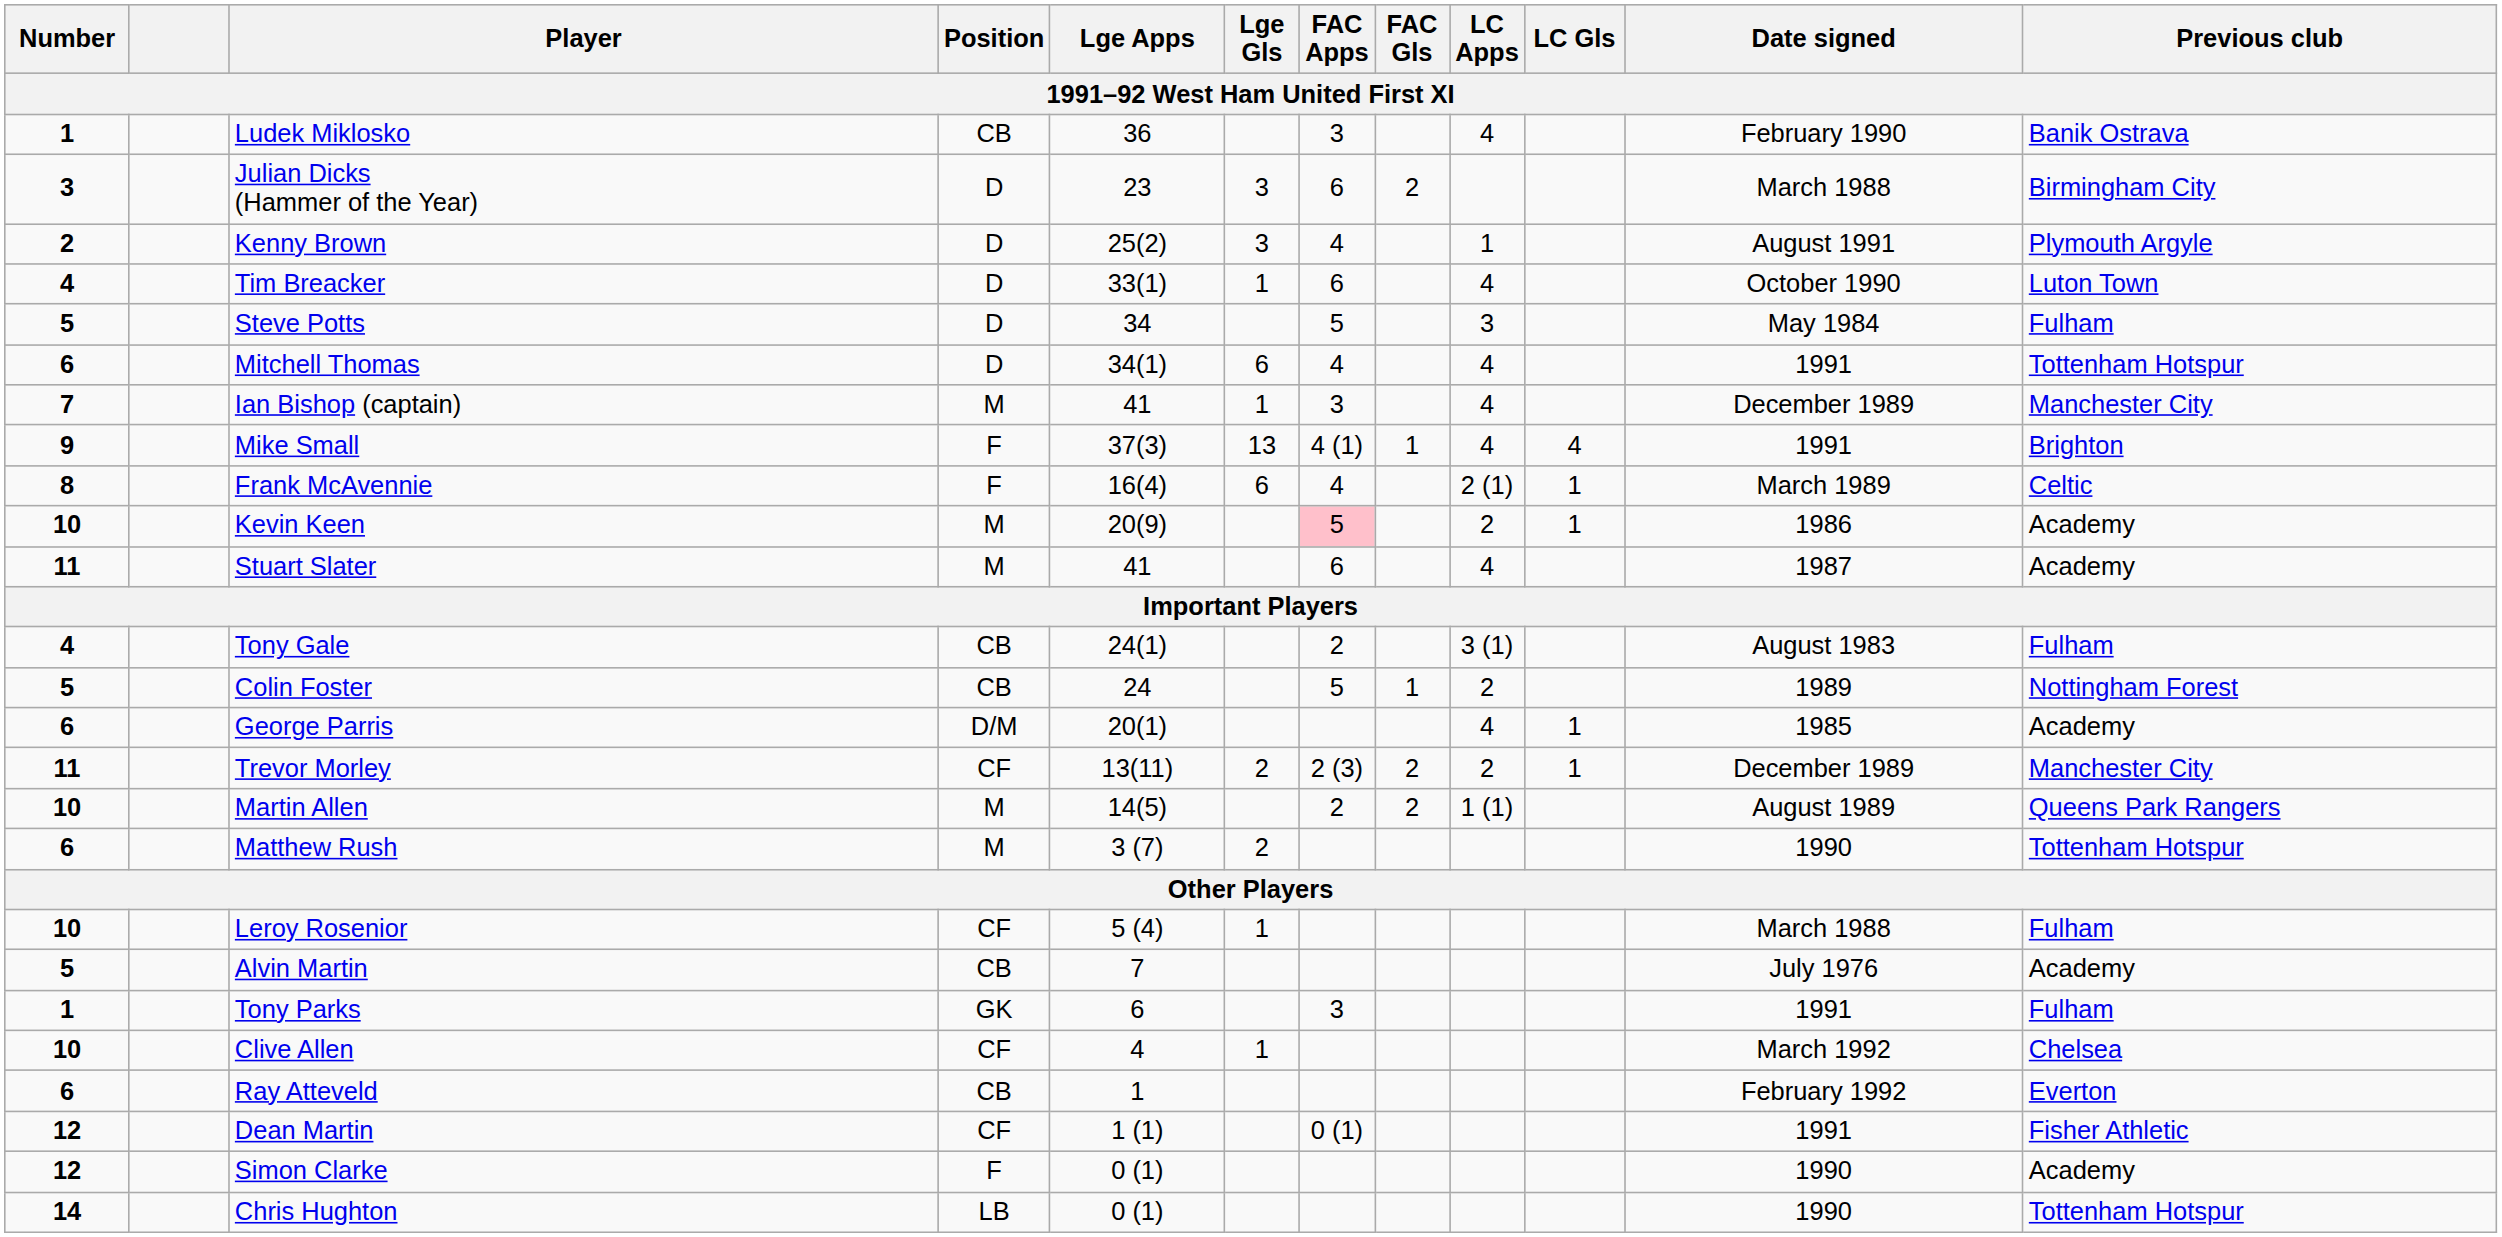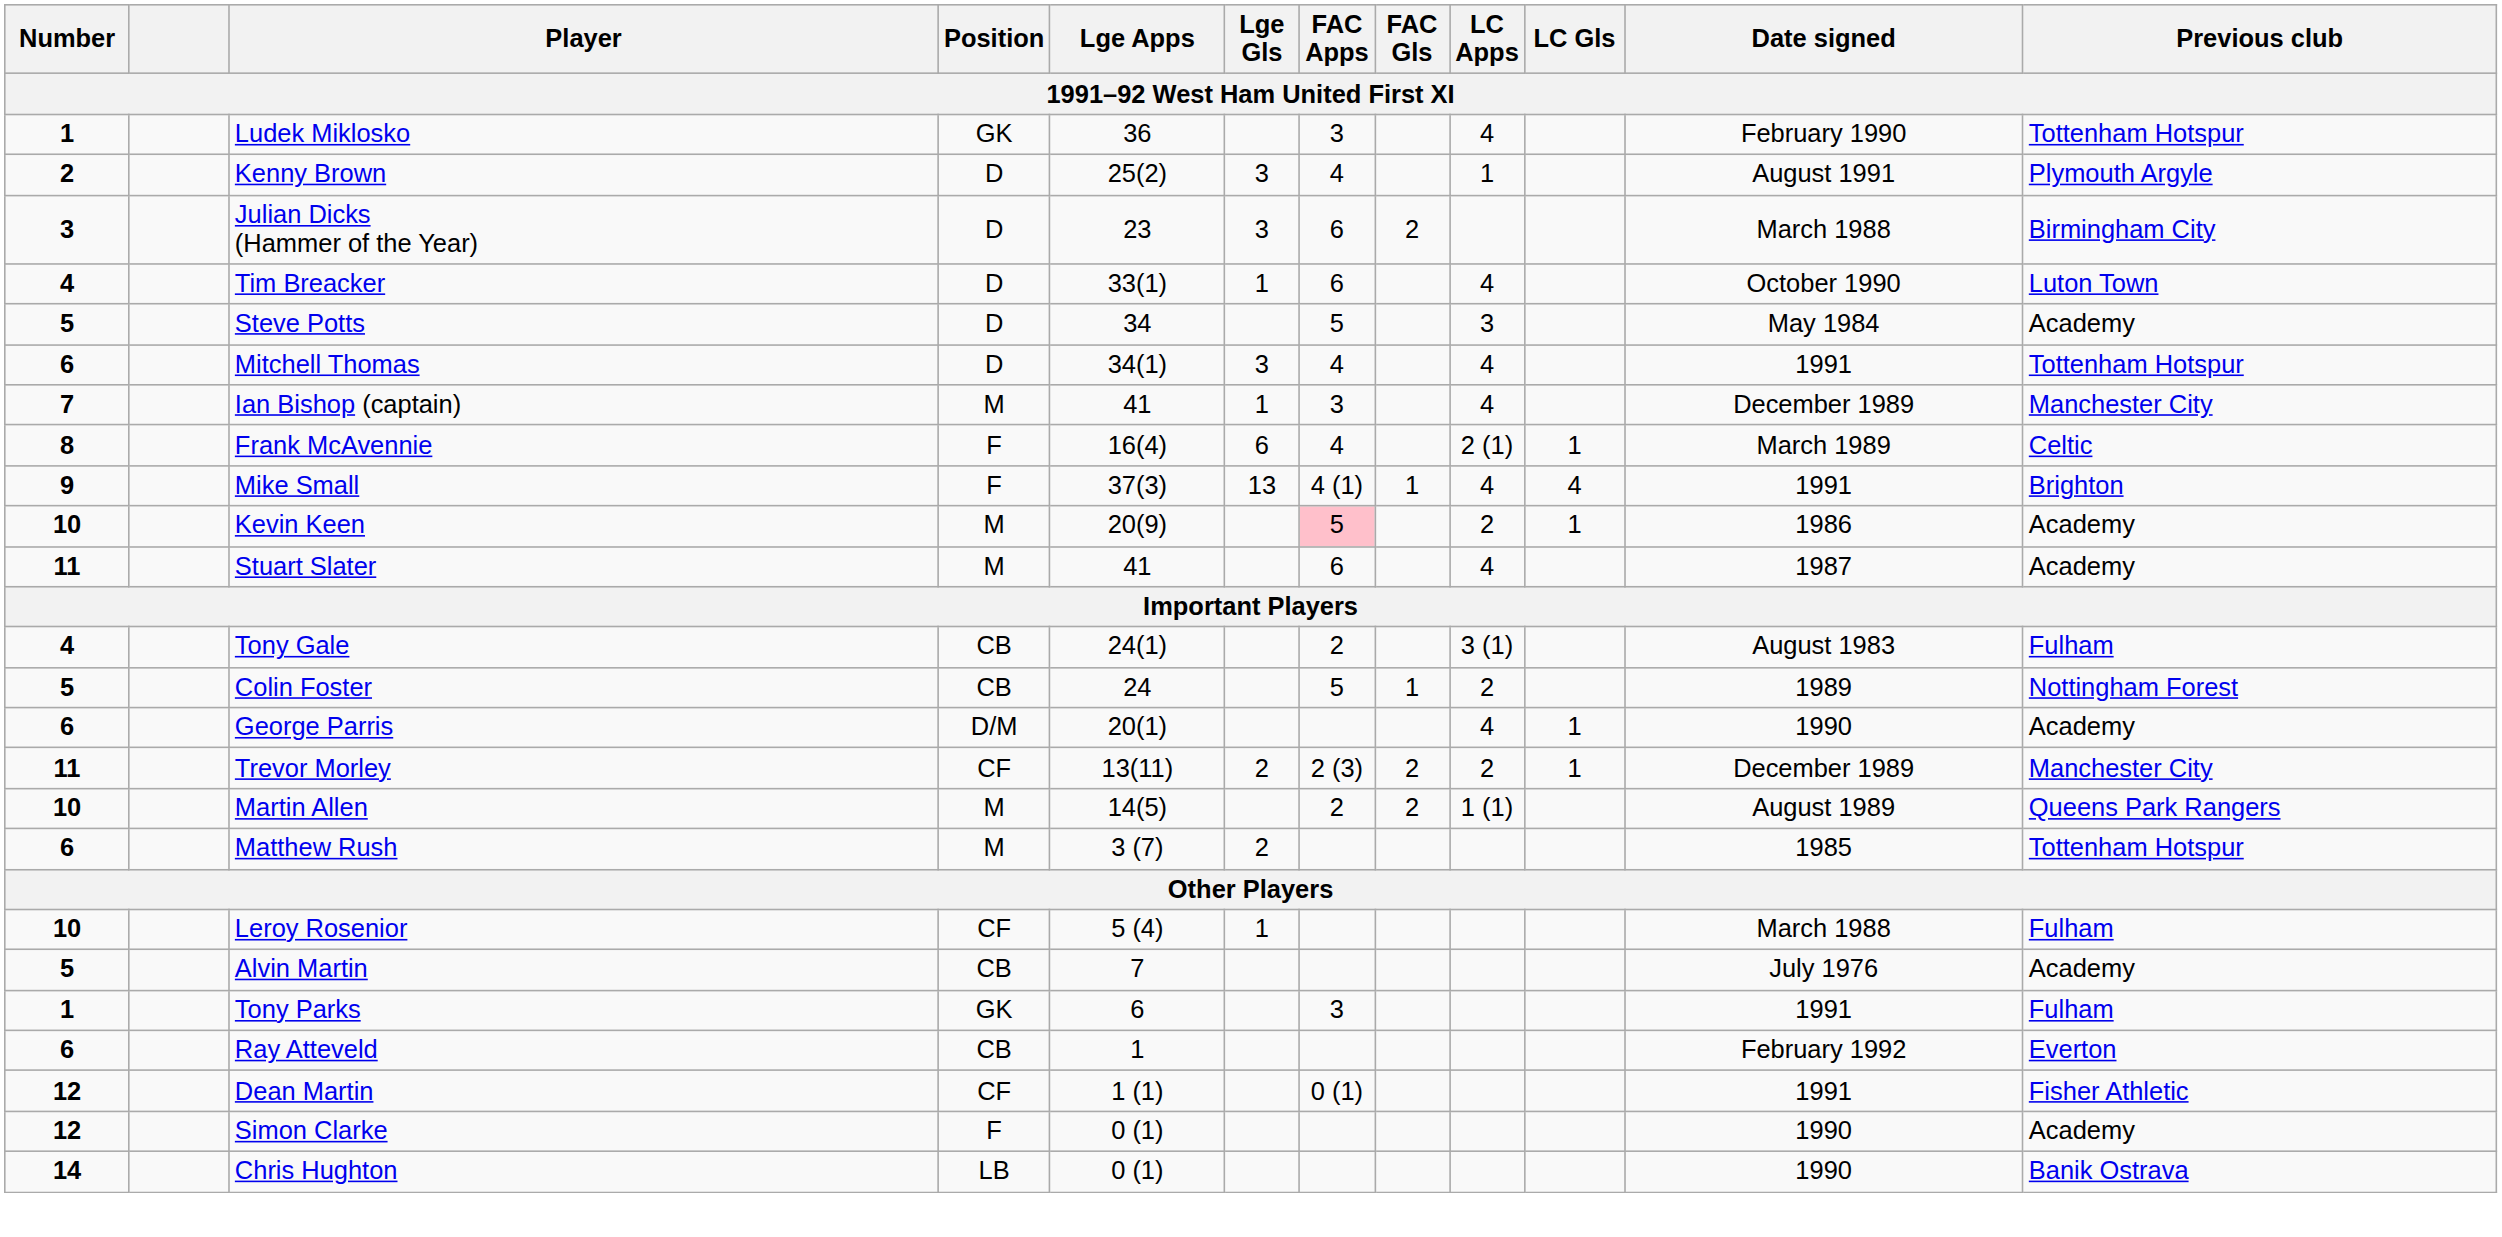 <table class="wikitable">
 <tr>
 <th width=5%>Number</th>
 <th width=4%></th>
 <th !width=8%>Player</th>
 <th width=4%>Position</th>
 <th width=7%>Lge Apps</th>
 <th width=3%>Lge Gls</th>
 <th width=3%>FAC Apps</th>
 <th width=3%>FAC Gls</th>
 <th width=3%>LC Apps</th>
 <th width=4%>LC Gls</th>
 <th width=16%>Date signed</th>
 <th width=19%>Previous club</th>
 </tr>
 <tr>
 <th colspan=12 bgcolor=#6fd6f5>1991–92 West Ham United First XI</th>
 </tr>
 <tr>
 <td align=center><strong>1</strong></td>
 <td align=center></td>
 <td><a href='#'>Ludek Miklosko</a></td>
-<td align=center>CB</td>
+<td align=center>GK</td>
 <td align=center>36</td>
 <td align=center></td>
 <td align=center>3</td>
 <td align=center></td>
 <td align=center>4</td>
 <td align=center></td>
 <td align=center>February 1990</td>
-<td><a href='#'>Banik Ostrava</a></td>
+<td><a href='#'>Tottenham Hotspur</a></td>
+</tr>
+<tr>
+<td align=center><strong>2</strong></td>
+<td align=center></td>
+<td><a href='#'>Kenny Brown</a></td>
+<td align=center>D</td>
+<td align=center>25(2)</td>
+<td align=center>3</td>
+<td align=center>4</td>
+<td align=center></td>
+<td align=center>1</td>
+<td align=center></td>
+<td align=center>August 1991</td>
+<td><a href='#'>Plymouth Argyle</a></td>
 </tr>
 <tr>
 <td align=center><strong>3</strong></td>
 <td align=center></td>
 <td><a href='#'>Julian Dicks</a><br>(Hammer of the Year)</td>
 <td align=center>D</td>
 <td align=center>23</td>
 <td align=center>3</td>
 <td align=center>6</td>
 <td align=center>2</td>
 <td align=center></td>
 <td align=center></td>
 <td align=center>March 1988</td>
 <td><a href='#'>Birmingham City</a></td>
-</tr>
-<tr>
-<td align=center><strong>2</strong></td>
-<td align=center></td>
-<td><a href='#'>Kenny Brown</a></td>
-<td align=center>D</td>
-<td align=center>25(2)</td>
-<td align=center>3</td>
-<td align=center>4</td>
-<td align=center></td>
-<td align=center>1</td>
-<td align=center></td>
-<td align=center>August 1991</td>
-<td><a href='#'>Plymouth Argyle</a></td>
 </tr>
 <tr>
 <td align=center><strong>4</strong></td>
 <td align=center></td>
 <td><a href='#'>Tim Breacker</a></td>
 <td align=center>D</td>
 <td align=center>33(1)</td>
 <td align=center>1</td>
 <td align=center>6</td>
 <td align=center></td>
 <td align=center>4</td>
 <td align=center></td>
 <td align=center>October 1990</td>
 <td><a href='#'>Luton Town</a></td>
 </tr>
 <tr>
 <td align=center><strong>5</strong></td>
 <td align=center></td>
 <td><a href='#'>Steve Potts</a></td>
 <td align=center>D</td>
 <td align=center>34</td>
 <td align=center></td>
 <td align=center>5</td>
 <td align=center></td>
 <td align=center>3</td>
 <td align=center></td>
 <td align=center>May 1984</td>
-<td><a href='#'>Fulham</a></td>
+<td>Academy</td>
 </tr>
 <tr>
 <td align=center><strong>6</strong></td>
 <td align=center></td>
 <td><a href='#'>Mitchell Thomas</a></td>
 <td align=center>D</td>
 <td align=center>34(1)</td>
-<td align=center>6</td>
+<td align=center>3</td>
 <td align=center>4</td>
 <td align=center></td>
 <td align=center>4</td>
 <td align=center></td>
 <td align=center>1991</td>
 <td><a href='#'>Tottenham Hotspur</a></td>
 </tr>
 <tr>
 <td align=center><strong>7</strong></td>
 <td align=center></td>
 <td><a href='#'>Ian Bishop</a> (captain)</td>
 <td align=center>M</td>
 <td align=center>41</td>
 <td align=center>1</td>
 <td align=center>3</td>
 <td align=center></td>
 <td align=center>4</td>
 <td align=center></td>
 <td align=center>December 1989</td>
 <td><a href='#'>Manchester City</a></td>
 </tr>
 <tr>
+<td align=center><strong>8</strong></td>
+<td align=center></td>
+<td><a href='#'>Frank McAvennie</a></td>
+<td align=center>F</td>
+<td align=center>16(4)</td>
+<td align=center>6</td>
+<td align=center>4</td>
+<td align=center></td>
+<td align=center>2 (1)</td>
+<td align=center>1</td>
+<td align=center>March 1989</td>
+<td><a href='#'>Celtic</a></td>
+</tr>
+<tr>
 <td align=center><strong>9</strong></td>
 <td align=center></td>
 <td><a href='#'>Mike Small</a></td>
 <td align=center>F</td>
 <td align=center>37(3)</td>
 <td align=center>13</td>
 <td align=center>4 (1)</td>
 <td align=center>1</td>
 <td align=center>4</td>
 <td align=center>4</td>
 <td align=center>1991</td>
 <td><a href='#'>Brighton</a></td>
-</tr>
-<tr>
-<td align=center><strong>8</strong></td>
-<td align=center></td>
-<td><a href='#'>Frank McAvennie</a></td>
-<td align=center>F</td>
-<td align=center>16(4)</td>
-<td align=center>6</td>
-<td align=center>4</td>
-<td align=center></td>
-<td align=center>2 (1)</td>
-<td align=center>1</td>
-<td align=center>March 1989</td>
-<td><a href='#'>Celtic</a></td>
 </tr>
 <tr>
 <td align=center><strong>10</strong></td>
 <td align=center></td>
 <td><a href='#'>Kevin Keen</a></td>
 <td align=center>M</td>
 <td align=center>20(9)</td>
 <td align=center></td>
 <td align=center style="background: pink;">5</td>
 <td align=center></td>
 <td align=center>2</td>
 <td align=center>1</td>
 <td align=center>1986</td>
 <td>Academy</td>
 </tr>
 <tr>
 <td align=center><strong>11</strong></td>
 <td align=center></td>
 <td><a href='#'>Stuart Slater</a></td>
 <td align=center>M</td>
 <td align=center>41</td>
 <td align=center></td>
 <td align=center>6</td>
 <td align=center></td>
 <td align=center>4</td>
 <td align=center></td>
 <td align=center>1987</td>
 <td>Academy</td>
 </tr>
 <tr>
 <th colspan=12 bgcolor=#6fd6f5>Important Players</th>
 </tr>
 <tr>
 <td align=center><strong>4</strong></td>
 <td align=center></td>
 <td><a href='#'>Tony Gale</a></td>
 <td align=center>CB</td>
 <td align=center>24(1)</td>
 <td align=center></td>
 <td align=center>2</td>
 <td align=center></td>
 <td align=center>3 (1)</td>
 <td align=center></td>
 <td align=center>August 1983</td>
 <td><a href='#'>Fulham</a></td>
 </tr>
 <tr>
 <td align=center><strong>5</strong></td>
 <td align=center></td>
 <td><a href='#'>Colin Foster</a></td>
 <td align=center>CB</td>
 <td align=center>24</td>
 <td align=center></td>
 <td align=center>5</td>
 <td align=center>1</td>
 <td align=center>2</td>
 <td align=center></td>
 <td align=center>1989</td>
 <td><a href='#'>Nottingham Forest</a></td>
 </tr>
 <tr>
 <td align=center><strong>6</strong></td>
 <td align=center></td>
 <td><a href='#'>George Parris</a></td>
 <td align=center>D/M</td>
 <td align=center>20(1)</td>
 <td align=center></td>
 <td align=center></td>
 <td align=center></td>
 <td align=center>4</td>
 <td align=center>1</td>
-<td align=center>1985</td>
+<td align=center>1990</td>
 <td>Academy</td>
 </tr>
 <tr>
 <td align=center><strong>11</strong></td>
 <td align=center></td>
 <td><a href='#'>Trevor Morley</a></td>
 <td align=center>CF</td>
 <td align=center>13(11)</td>
 <td align=center>2</td>
 <td align=center>2 (3)</td>
 <td align=center>2</td>
 <td align=center>2</td>
 <td align=center>1</td>
 <td align=center>December 1989</td>
 <td><a href='#'>Manchester City</a></td>
 </tr>
 <tr>
 <td align=center><strong>10</strong></td>
 <td align=center></td>
 <td><a href='#'>Martin Allen</a></td>
 <td align=center>M</td>
 <td align=center>14(5)</td>
 <td align=center></td>
 <td align=center>2</td>
 <td align=center>2</td>
 <td align=center>1 (1)</td>
 <td align=center></td>
 <td align=center>August 1989</td>
 <td><a href='#'>Queens Park Rangers</a></td>
 </tr>
 <tr>
 <td align=center><strong>6</strong></td>
 <td align=center></td>
 <td><a href='#'>Matthew Rush</a></td>
 <td align=center>M</td>
 <td align=center>3 (7)</td>
 <td align=center>2</td>
 <td align=center></td>
 <td align=center></td>
 <td align=center></td>
 <td align=center></td>
-<td align=center>1990</td>
+<td align=center>1985</td>
 <td><a href='#'>Tottenham Hotspur</a></td>
 </tr>
 <tr>
 <th colspan=12 bgcolor=#6fd6f5>Other Players</th>
 </tr>
 <tr>
 <td align=center><strong>10</strong></td>
 <td align=center></td>
 <td><a href='#'>Leroy Rosenior</a></td>
 <td align=center>CF</td>
 <td align=center>5 (4)</td>
 <td align=center>1</td>
 <td align=center></td>
 <td align=center></td>
 <td align=center></td>
 <td align=center></td>
 <td align=center>March 1988</td>
 <td><a href='#'>Fulham</a></td>
 </tr>
 <tr>
 <td align=center><strong>5</strong></td>
 <td align=center></td>
 <td><a href='#'>Alvin Martin</a></td>
 <td align=center>CB</td>
 <td align=center>7</td>
 <td align=center></td>
 <td align=center></td>
 <td align=center></td>
 <td align=center></td>
 <td align=center></td>
 <td align=center>July 1976</td>
 <td>Academy</td>
 </tr>
 <tr>
 <td align=center><strong>1</strong></td>
 <td align=center></td>
 <td><a href='#'>Tony Parks</a></td>
 <td align=center>GK</td>
 <td align=center>6</td>
 <td align=center></td>
 <td align=center>3</td>
 <td align=center></td>
 <td align=center></td>
 <td align=center></td>
 <td align=center>1991</td>
 <td><a href='#'>Fulham</a></td>
-</tr>
-<tr>
-<td align=center><strong>10</strong></td>
-<td align=center></td>
-<td><a href='#'>Clive Allen</a></td>
-<td align=center>CF</td>
-<td align=center>4</td>
-<td align=center>1</td>
-<td align=center></td>
-<td align=center></td>
-<td align=center></td>
-<td align=center></td>
-<td align=center>March 1992</td>
-<td><a href='#'>Chelsea</a></td>
 </tr>
 <tr>
 <td align=center><strong>6</strong></td>
 <td align=center></td>
 <td><a href='#'>Ray Atteveld</a></td>
 <td align=center>CB</td>
 <td align=center>1</td>
 <td align=center></td>
 <td align=center></td>
 <td align=center></td>
 <td align=center></td>
 <td align=center></td>
 <td align=center>February 1992</td>
 <td><a href='#'>Everton</a></td>
 </tr>
 <tr>
 <td align=center><strong>12</strong></td>
 <td align=center></td>
 <td><a href='#'>Dean Martin</a></td>
 <td align=center>CF</td>
 <td align=center>1 (1)</td>
 <td align=center></td>
 <td align=center>0 (1)</td>
 <td align=center></td>
 <td align=center></td>
 <td align=center></td>
 <td align=center>1991</td>
 <td><a href='#'>Fisher Athletic</a></td>
 </tr>
 <tr>
 <td align=center><strong>12</strong></td>
 <td align=center></td>
 <td><a href='#'>Simon Clarke</a></td>
 <td align=center>F</td>
 <td align=center>0 (1)</td>
 <td align=center></td>
 <td align=center></td>
 <td align=center></td>
 <td align=center></td>
 <td align=center></td>
 <td align=center>1990</td>
 <td>Academy</td>
 </tr>
 <tr>
 <td align=center><strong>14</strong></td>
 <td align=center></td>
 <td><a href='#'>Chris Hughton</a></td>
 <td align=center>LB</td>
 <td align=center>0 (1)</td>
 <td align=center></td>
 <td align=center></td>
 <td align=center></td>
 <td align=center></td>
 <td align=center></td>
 <td align=center>1990</td>
-<td><a href='#'>Tottenham Hotspur</a></td>
+<td><a href='#'>Banik Ostrava</a></td>
 </tr>
 </table>
